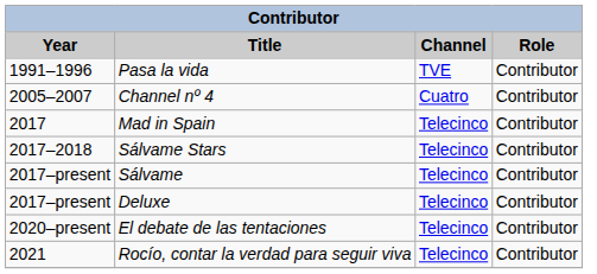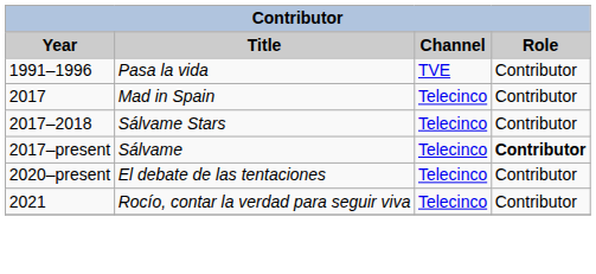 <table class="wikitable" style="font-size: 90%;">
 <tr>
 <th colspan="4" style="background:#B0C4DE;">Contributor</th>
 </tr>
 <tr>
 <th style="background: #CCCCCC;">Year</th>
 <th style="background: #CCCCCC;">Title</th>
 <th style="background: #CCCCCC;">Channel</th>
 <th style="background: #CCCCCC;">Role</th>
 </tr>
 <tr>
 <td>1991–1996</td>
 <td><em>Pasa la vida</em></td>
 <td><a href='#'>TVE</a></td>
-<td>Contributor</td>
-</tr>
-<tr>
-<td>2005–2007</td>
-<td><em>Channel nº 4</em></td>
-<td><a href='#'>Cuatro</a></td>
 <td>Contributor</td>
 </tr>
 <tr>
 <td>2017</td>
 <td><em>Mad in Spain</em></td>
 <td><a href='#'>Telecinco</a></td>
 <td>Contributor</td>
 </tr>
 <tr>
 <td>2017–2018</td>
 <td><em>Sálvame Stars</em></td>
 <td><a href='#'>Telecinco</a></td>
 <td>Contributor</td>
 </tr>
 <tr>
 <td>2017–present</td>
 <td><em>Sálvame</em></td>
 <td><a href='#'>Telecinco</a></td>
-<td>Contributor</td>
-</tr>
-<tr>
-<td>2017–present</td>
-<td><em>Deluxe</em></td>
-<td><a href='#'>Telecinco</a></td>
-<td>Contributor</td>
+<td><strong>Contributor</strong></td>
 </tr>
 <tr>
 <td>2020–present</td>
 <td><em>El debate de las tentaciones</em></td>
 <td><a href='#'>Telecinco</a></td>
 <td>Contributor</td>
 </tr>
 <tr>
 <td>2021</td>
 <td><em>Rocío, contar la verdad para seguir viva</em></td>
 <td><a href='#'>Telecinco</a></td>
 <td>Contributor</td>
 </tr>
 <tr>
 </tr>
 </table>
